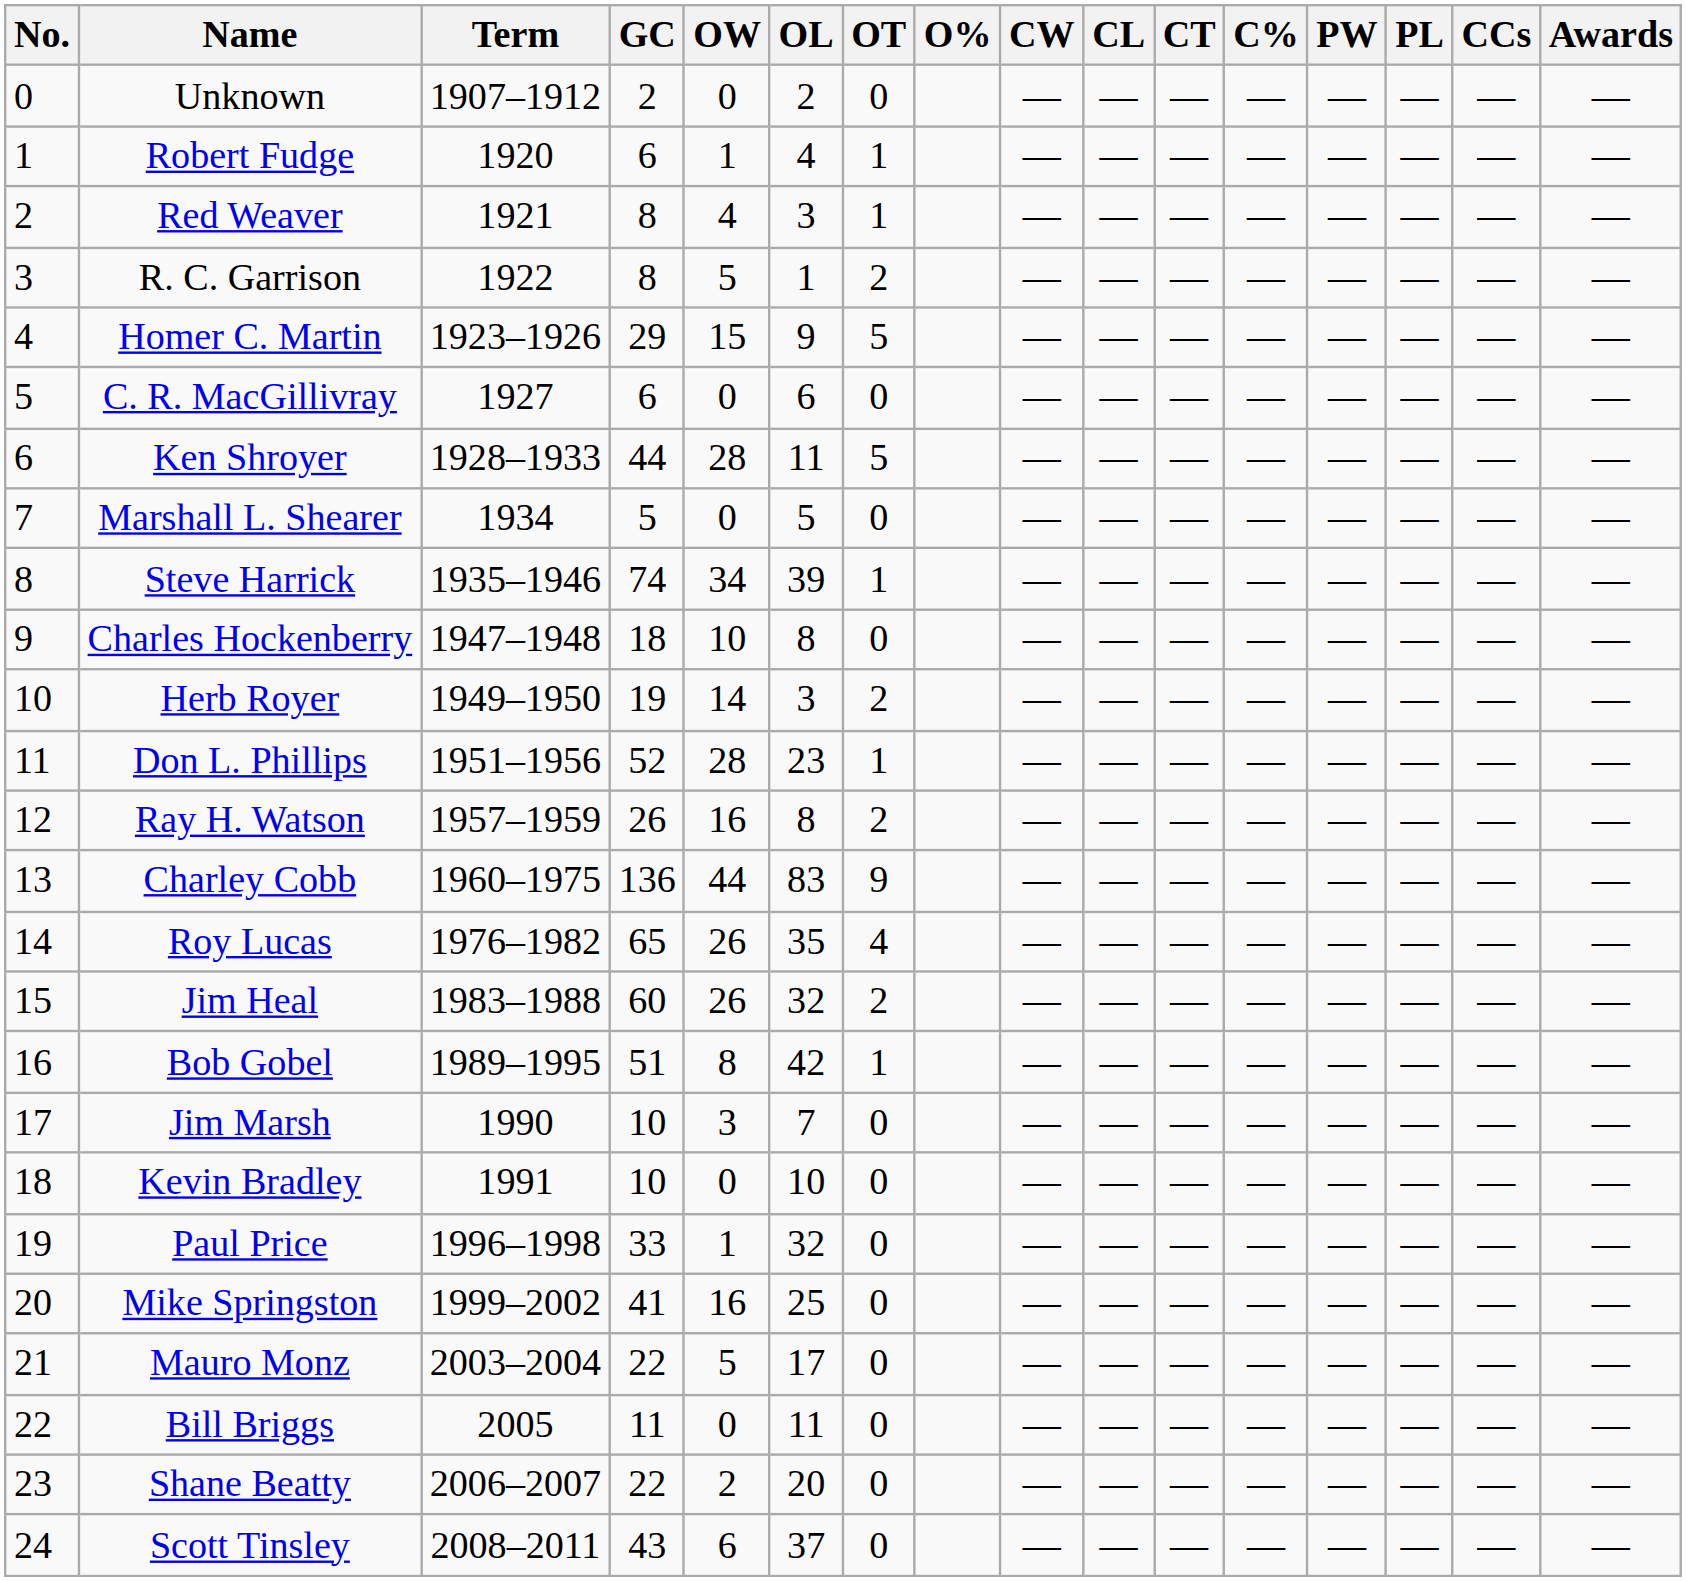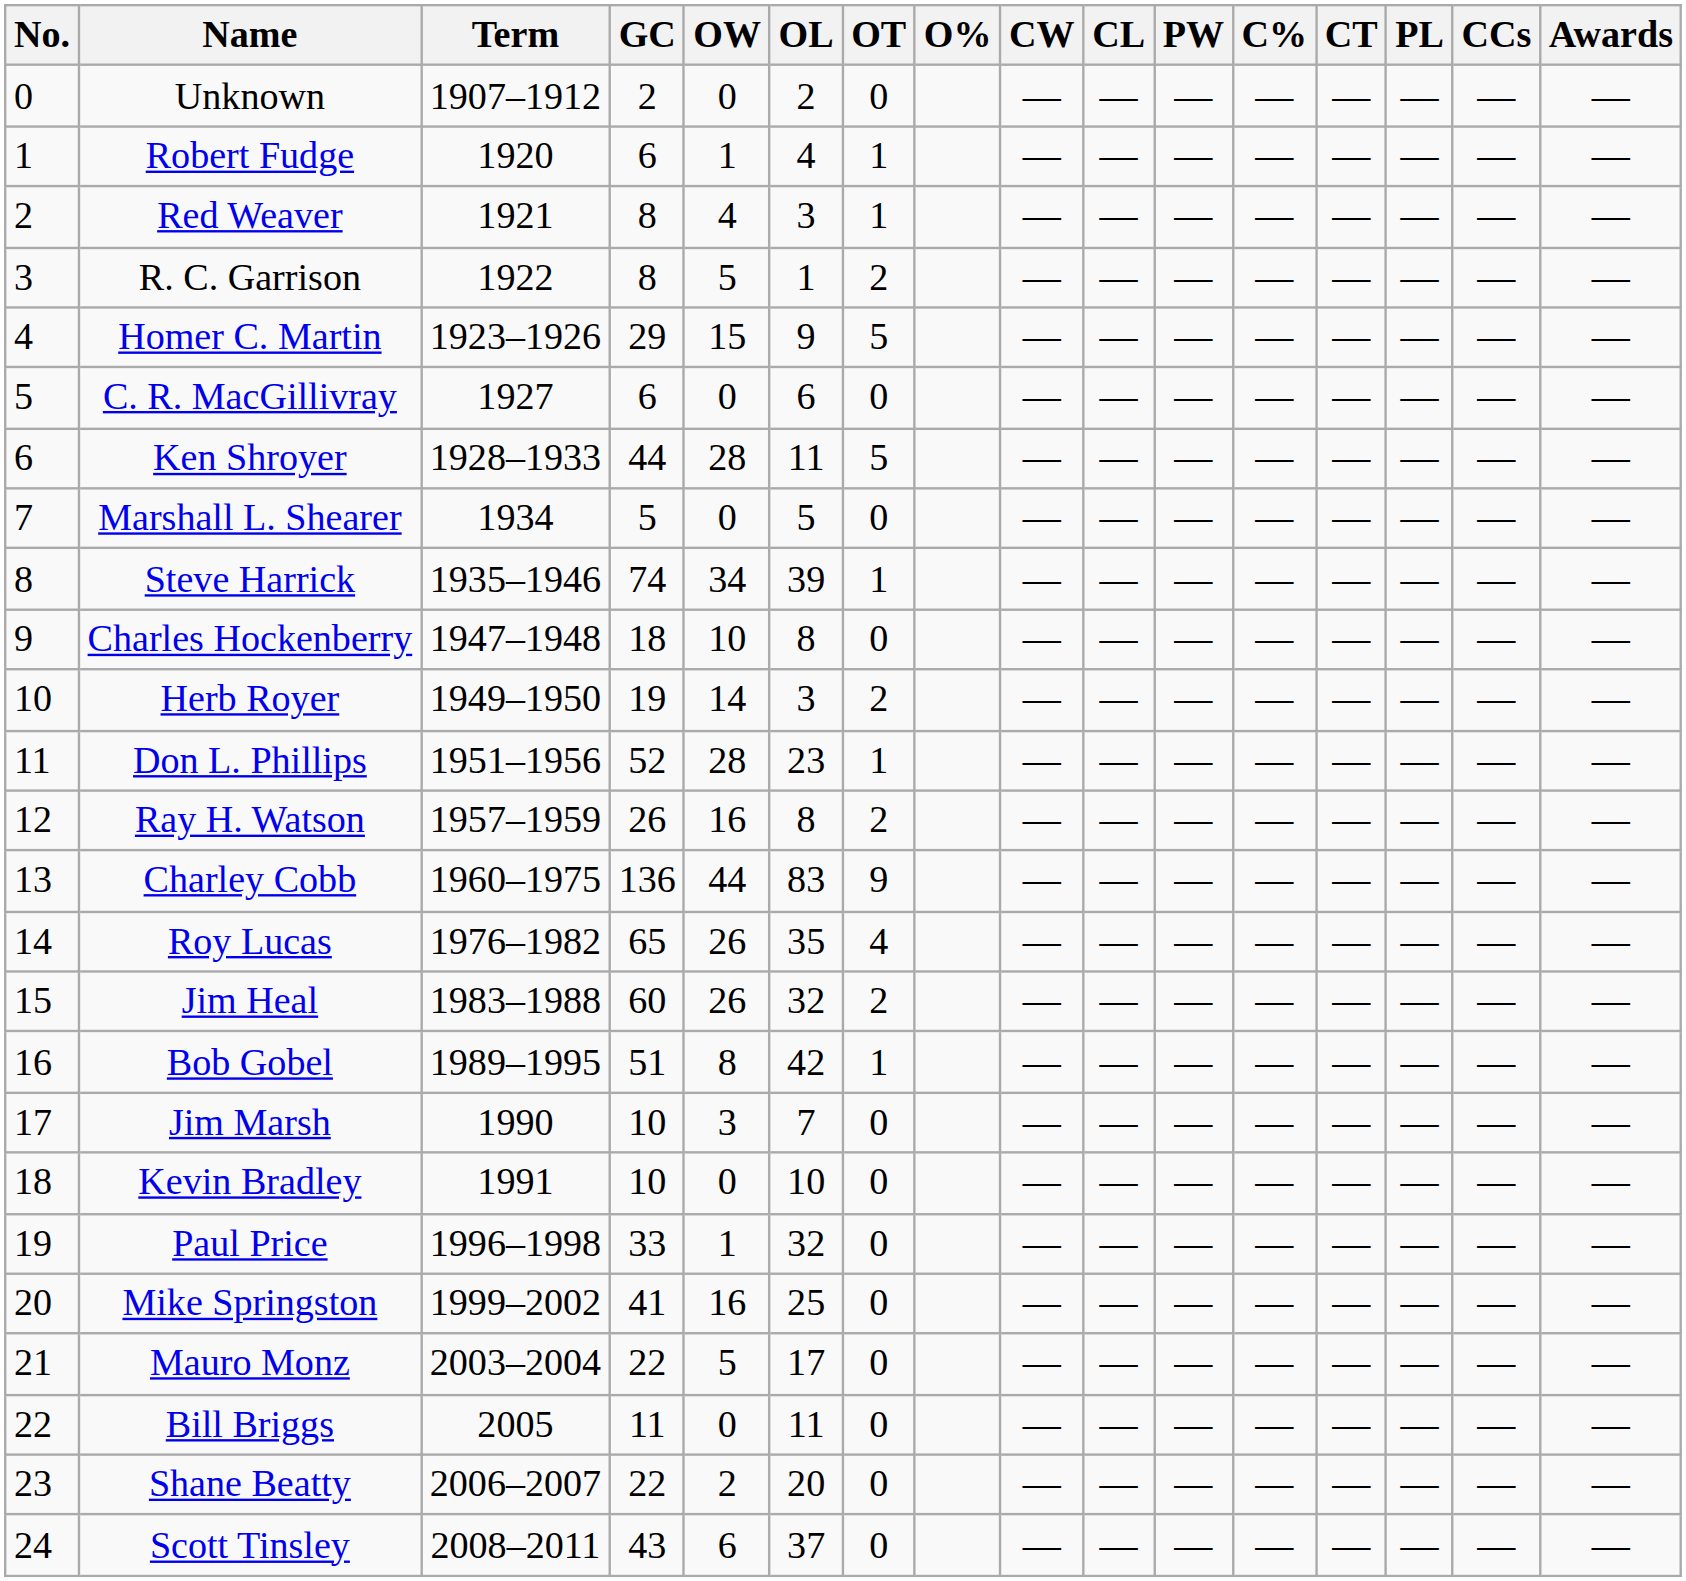 <table class="wikitable sortable">
 <tr>
 <th>No.</th>
 <th>Name</th>
 <th>Term</th>
 <th>GC</th>
 <th>OW</th>
 <th>OL</th>
 <th>OT</th>
 <th>O%</th>
 <th>CW</th>
 <th>CL</th>
+<th>PW</th>
+<th>C%</th>
 <th>CT</th>
-<th>C%</th>
-<th>PW</th>
 <th>PL</th>
 <th>CCs</th>
 <th class="unsortable">Awards</th>
 </tr>
 <tr>
 <td>0</td>
 <td align="center">Unknown</td>
 <td align="center">1907–1912</td>
 <td align="center">2</td>
 <td align="center">0</td>
 <td align="center">2</td>
 <td align="center">0</td>
 <td align="center"></td>
 <td align="center">—</td>
 <td align="center">—</td>
 <td align="center">—</td>
 <td align="center">—</td>
 <td align="center">—</td>
 <td align="center">—</td>
 <td align="center">—</td>
 <td align="center">—</td>
 </tr>
 <tr>
 <td>1</td>
 <td align="center"><a href='#'>Robert Fudge</a></td>
 <td align="center">1920</td>
 <td align="center">6</td>
 <td align="center">1</td>
 <td align="center">4</td>
 <td align="center">1</td>
 <td align="center"></td>
 <td align="center">—</td>
 <td align="center">—</td>
 <td align="center">—</td>
 <td align="center">—</td>
 <td align="center">—</td>
 <td align="center">—</td>
 <td align="center">—</td>
 <td align="center">—</td>
 </tr>
 <tr>
 <td>2</td>
 <td align="center"><a href='#'>Red Weaver</a></td>
 <td align="center">1921</td>
 <td align="center">8</td>
 <td align="center">4</td>
 <td align="center">3</td>
 <td align="center">1</td>
 <td align="center"></td>
 <td align="center">—</td>
 <td align="center">—</td>
 <td align="center">—</td>
 <td align="center">—</td>
 <td align="center">—</td>
 <td align="center">—</td>
 <td align="center">—</td>
 <td align="center">—</td>
 </tr>
 <tr>
 <td>3</td>
 <td align="center">R. C. Garrison</td>
 <td align="center">1922</td>
 <td align="center">8</td>
 <td align="center">5</td>
 <td align="center">1</td>
 <td align="center">2</td>
 <td align="center"></td>
 <td align="center">—</td>
 <td align="center">—</td>
 <td align="center">—</td>
 <td align="center">—</td>
 <td align="center">—</td>
 <td align="center">—</td>
 <td align="center">—</td>
 <td align="center">—</td>
 </tr>
 <tr>
 <td>4</td>
 <td align="center"><a href='#'>Homer C. Martin</a></td>
 <td align="center">1923–1926</td>
 <td align="center">29</td>
 <td align="center">15</td>
 <td align="center">9</td>
 <td align="center">5</td>
 <td align="center"></td>
 <td align="center">—</td>
 <td align="center">—</td>
 <td align="center">—</td>
 <td align="center">—</td>
 <td align="center">—</td>
 <td align="center">—</td>
 <td align="center">—</td>
 <td align="center">—</td>
 </tr>
 <tr>
 <td>5</td>
 <td align="center"><a href='#'>C. R. MacGillivray</a></td>
 <td align="center">1927</td>
 <td align="center">6</td>
 <td align="center">0</td>
 <td align="center">6</td>
 <td align="center">0</td>
 <td align="center"></td>
 <td align="center">—</td>
 <td align="center">—</td>
 <td align="center">—</td>
 <td align="center">—</td>
 <td align="center">—</td>
 <td align="center">—</td>
 <td align="center">—</td>
 <td align="center">—</td>
 </tr>
 <tr>
 <td>6</td>
 <td align="center"><a href='#'>Ken Shroyer</a></td>
 <td align="center">1928–1933</td>
 <td align="center">44</td>
 <td align="center">28</td>
 <td align="center">11</td>
 <td align="center">5</td>
 <td align="center"></td>
 <td align="center">—</td>
 <td align="center">—</td>
 <td align="center">—</td>
 <td align="center">—</td>
 <td align="center">—</td>
 <td align="center">—</td>
 <td align="center">—</td>
 <td align="center">—</td>
 </tr>
 <tr>
 <td>7</td>
 <td align="center"><a href='#'>Marshall L. Shearer</a></td>
 <td align="center">1934</td>
 <td align="center">5</td>
 <td align="center">0</td>
 <td align="center">5</td>
 <td align="center">0</td>
 <td align="center"></td>
 <td align="center">—</td>
 <td align="center">—</td>
 <td align="center">—</td>
 <td align="center">—</td>
 <td align="center">—</td>
 <td align="center">—</td>
 <td align="center">—</td>
 <td align="center">—</td>
 </tr>
 <tr>
 <td>8</td>
 <td align="center"><a href='#'>Steve Harrick</a></td>
 <td align="center">1935–1946</td>
 <td align="center">74</td>
 <td align="center">34</td>
 <td align="center">39</td>
 <td align="center">1</td>
 <td align="center"></td>
 <td align="center">—</td>
 <td align="center">—</td>
 <td align="center">—</td>
 <td align="center">—</td>
 <td align="center">—</td>
 <td align="center">—</td>
 <td align="center">—</td>
 <td align="center">—</td>
 </tr>
 <tr>
 <td>9</td>
 <td align="center"><a href='#'>Charles Hockenberry</a></td>
 <td align="center">1947–1948</td>
 <td align="center">18</td>
 <td align="center">10</td>
 <td align="center">8</td>
 <td align="center">0</td>
 <td align="center"></td>
 <td align="center">—</td>
 <td align="center">—</td>
 <td align="center">—</td>
 <td align="center">—</td>
 <td align="center">—</td>
 <td align="center">—</td>
 <td align="center">—</td>
 <td align="center">—</td>
 </tr>
 <tr>
 <td>10</td>
 <td align="center"><a href='#'>Herb Royer</a></td>
 <td align="center">1949–1950</td>
 <td align="center">19</td>
 <td align="center">14</td>
 <td align="center">3</td>
 <td align="center">2</td>
 <td align="center"></td>
 <td align="center">—</td>
 <td align="center">—</td>
 <td align="center">—</td>
 <td align="center">—</td>
 <td align="center">—</td>
 <td align="center">—</td>
 <td align="center">—</td>
 <td align="center">—</td>
 </tr>
 <tr>
 <td>11</td>
 <td align="center"><a href='#'>Don L. Phillips</a></td>
 <td align="center">1951–1956</td>
 <td align="center">52</td>
 <td align="center">28</td>
 <td align="center">23</td>
 <td align="center">1</td>
 <td align="center"></td>
 <td align="center">—</td>
 <td align="center">—</td>
 <td align="center">—</td>
 <td align="center">—</td>
 <td align="center">—</td>
 <td align="center">—</td>
 <td align="center">—</td>
 <td align="center">—</td>
 </tr>
 <tr>
 <td>12</td>
 <td align="center"><a href='#'>Ray H. Watson</a></td>
 <td align="center">1957–1959</td>
 <td align="center">26</td>
 <td align="center">16</td>
 <td align="center">8</td>
 <td align="center">2</td>
 <td align="center"></td>
 <td align="center">—</td>
 <td align="center">—</td>
 <td align="center">—</td>
 <td align="center">—</td>
 <td align="center">—</td>
 <td align="center">—</td>
 <td align="center">—</td>
 <td align="center">—</td>
 </tr>
 <tr>
 <td>13</td>
 <td align="center"><a href='#'>Charley Cobb</a></td>
 <td align="center">1960–1975</td>
 <td align="center">136</td>
 <td align="center">44</td>
 <td align="center">83</td>
 <td align="center">9</td>
 <td align="center"></td>
 <td align="center">—</td>
 <td align="center">—</td>
 <td align="center">—</td>
 <td align="center">—</td>
 <td align="center">—</td>
 <td align="center">—</td>
 <td align="center">—</td>
 <td align="center">—</td>
 </tr>
 <tr>
 <td>14</td>
 <td align="center"><a href='#'>Roy Lucas</a></td>
 <td align="center">1976–1982</td>
 <td align="center">65</td>
 <td align="center">26</td>
 <td align="center">35</td>
 <td align="center">4</td>
 <td align="center"></td>
 <td align="center">—</td>
 <td align="center">—</td>
 <td align="center">—</td>
 <td align="center">—</td>
 <td align="center">—</td>
 <td align="center">—</td>
 <td align="center">—</td>
 <td align="center">—</td>
 </tr>
 <tr>
 <td>15</td>
 <td align="center"><a href='#'>Jim Heal</a></td>
 <td align="center">1983–1988</td>
 <td align="center">60</td>
 <td align="center">26</td>
 <td align="center">32</td>
 <td align="center">2</td>
 <td align="center"></td>
 <td align="center">—</td>
 <td align="center">—</td>
 <td align="center">—</td>
 <td align="center">—</td>
 <td align="center">—</td>
 <td align="center">—</td>
 <td align="center">—</td>
 <td align="center">—</td>
 </tr>
 <tr>
 <td>16</td>
 <td align="center"><a href='#'>Bob Gobel</a></td>
 <td align="center">1989–1995</td>
 <td align="center">51</td>
 <td align="center">8</td>
 <td align="center">42</td>
 <td align="center">1</td>
 <td align="center"></td>
 <td align="center">—</td>
 <td align="center">—</td>
 <td align="center">—</td>
 <td align="center">—</td>
 <td align="center">—</td>
 <td align="center">—</td>
 <td align="center">—</td>
 <td align="center">—</td>
 </tr>
 <tr>
 <td>17</td>
 <td align="center"><a href='#'>Jim Marsh</a></td>
 <td align="center">1990</td>
 <td align="center">10</td>
 <td align="center">3</td>
 <td align="center">7</td>
 <td align="center">0</td>
 <td align="center"></td>
 <td align="center">—</td>
 <td align="center">—</td>
 <td align="center">—</td>
 <td align="center">—</td>
 <td align="center">—</td>
 <td align="center">—</td>
 <td align="center">—</td>
 <td align="center">—</td>
 </tr>
 <tr>
 <td>18</td>
 <td align="center"><a href='#'>Kevin Bradley</a></td>
 <td align="center">1991</td>
 <td align="center">10</td>
 <td align="center">0</td>
 <td align="center">10</td>
 <td align="center">0</td>
 <td align="center"></td>
 <td align="center">—</td>
 <td align="center">—</td>
 <td align="center">—</td>
 <td align="center">—</td>
 <td align="center">—</td>
 <td align="center">—</td>
 <td align="center">—</td>
 <td align="center">—</td>
 </tr>
 <tr>
 <td>19</td>
 <td align="center"><a href='#'>Paul Price</a></td>
 <td align="center">1996–1998</td>
 <td align="center">33</td>
 <td align="center">1</td>
 <td align="center">32</td>
 <td align="center">0</td>
 <td align="center"></td>
 <td align="center">—</td>
 <td align="center">—</td>
 <td align="center">—</td>
 <td align="center">—</td>
 <td align="center">—</td>
 <td align="center">—</td>
 <td align="center">—</td>
 <td align="center">—</td>
 </tr>
 <tr>
 <td>20</td>
 <td align="center"><a href='#'>Mike Springston</a></td>
 <td align="center">1999–2002</td>
 <td align="center">41</td>
 <td align="center">16</td>
 <td align="center">25</td>
 <td align="center">0</td>
 <td align="center"></td>
 <td align="center">—</td>
 <td align="center">—</td>
 <td align="center">—</td>
 <td align="center">—</td>
 <td align="center">—</td>
 <td align="center">—</td>
 <td align="center">—</td>
 <td align="center">—</td>
 </tr>
 <tr>
 <td>21</td>
 <td align="center"><a href='#'>Mauro Monz</a></td>
 <td align="center">2003–2004</td>
 <td align="center">22</td>
 <td align="center">5</td>
 <td align="center">17</td>
 <td align="center">0</td>
 <td align="center"></td>
 <td align="center">—</td>
 <td align="center">—</td>
 <td align="center">—</td>
 <td align="center">—</td>
 <td align="center">—</td>
 <td align="center">—</td>
 <td align="center">—</td>
 <td align="center">—</td>
 </tr>
 <tr>
 <td>22</td>
 <td align="center"><a href='#'>Bill Briggs</a></td>
 <td align="center">2005</td>
 <td align="center">11</td>
 <td align="center">0</td>
 <td align="center">11</td>
 <td align="center">0</td>
 <td align="center"></td>
 <td align="center">—</td>
 <td align="center">—</td>
 <td align="center">—</td>
 <td align="center">—</td>
 <td align="center">—</td>
 <td align="center">—</td>
 <td align="center">—</td>
 <td align="center">—</td>
 </tr>
 <tr>
 <td>23</td>
 <td align="center"><a href='#'>Shane Beatty</a></td>
 <td align="center">2006–2007</td>
 <td align="center">22</td>
 <td align="center">2</td>
 <td align="center">20</td>
 <td align="center">0</td>
 <td align="center"></td>
 <td align="center">—</td>
 <td align="center">—</td>
 <td align="center">—</td>
 <td align="center">—</td>
 <td align="center">—</td>
 <td align="center">—</td>
 <td align="center">—</td>
 <td align="center">—</td>
 </tr>
 <tr>
 <td>24</td>
 <td align="center"><a href='#'>Scott Tinsley</a></td>
 <td align="center">2008–2011</td>
 <td align="center">43</td>
 <td align="center">6</td>
 <td align="center">37</td>
 <td align="center">0</td>
 <td align="center"></td>
 <td align="center">—</td>
 <td align="center">—</td>
 <td align="center">—</td>
 <td align="center">—</td>
 <td align="center">—</td>
 <td align="center">—</td>
 <td align="center">—</td>
 <td align="center">—</td>
 </tr>
 </table>
